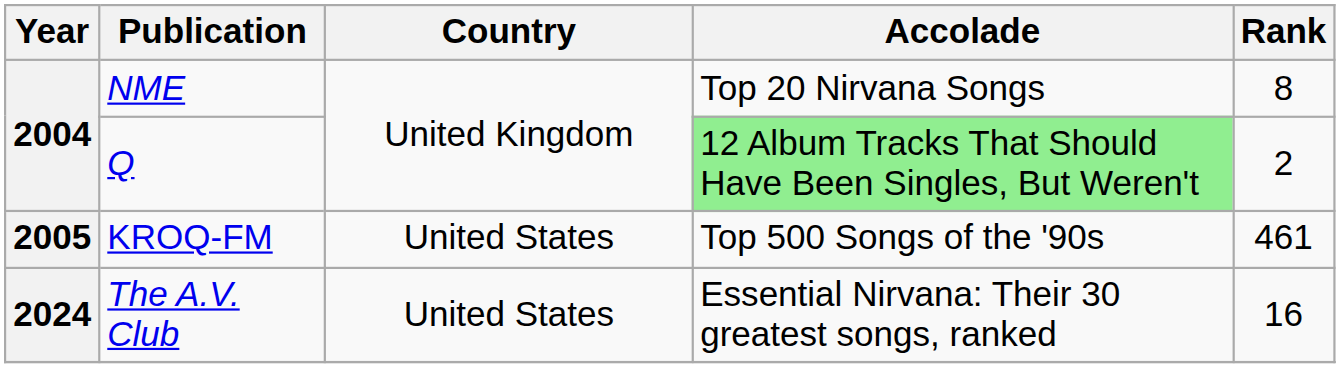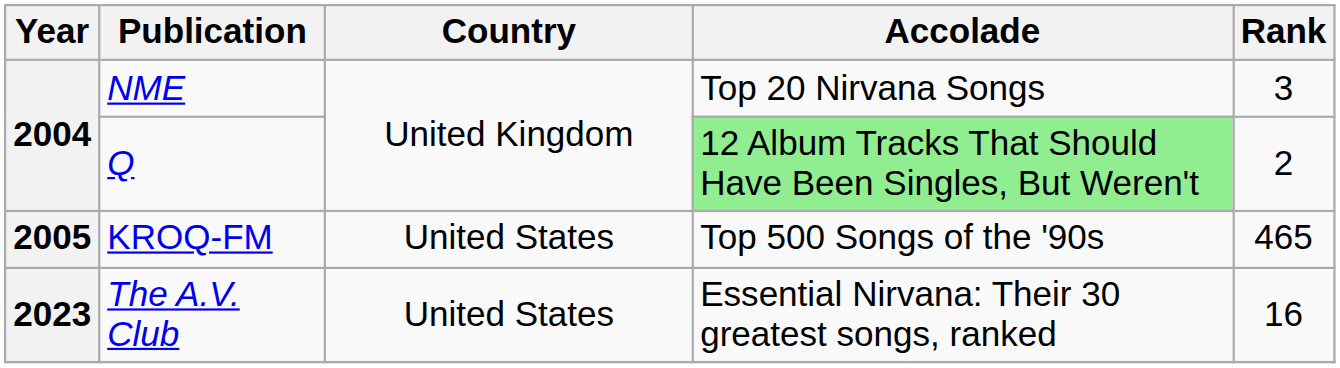 <table class="wikitable plainrowheaders" style="text-align:left;">
 <tr>
 <th scope="col">Year</th>
 <th scope="col" style="width:6em;">Publication</th>
 <th scope="col" style="width:10em;">Country</th>
 <th scope="col">Accolade</th>
 <th scope="col">Rank</th>
 </tr>
 <tr>
 <th scope="row" rowspan="2">2004</th>
 <td><em><a href='#'>NME</a></em></td>
 <td style="text-align:center;" rowspan="2">United Kingdom</td>
 <td>Top 20 Nirvana Songs</td>
-<td style="text-align:center;">8</td>
+<td style="text-align:center;">3</td>
 </tr>
 <tr>
 <td><em><a href='#'>Q</a></em></td>
 <td style="background: lightgreen;">12 Album Tracks That Should Have Been Singles, But Weren't</td>
 <td style="text-align:center;">2</td>
 </tr>
 <tr>
 <th scope="row">2005</th>
 <td><a href='#'>KROQ-FM</a></td>
 <td style="text-align:center;">United States</td>
 <td>Top 500 Songs of the '90s</td>
-<td style="text-align:center;">461</td>
+<td style="text-align:center;">465</td>
 </tr>
 <tr>
-<th scope="row">2024</th>
+<th scope="row">2023</th>
 <td><em><a href='#'>The A.V. Club</a></em></td>
 <td style="text-align:center">United States</td>
 <td>Essential Nirvana: Their 30 greatest songs, ranked</td>
 <td style="text-align:center;">16</td>
 </tr>
 <tr>
 </tr>
 </table>
